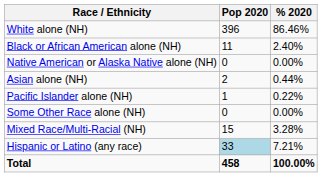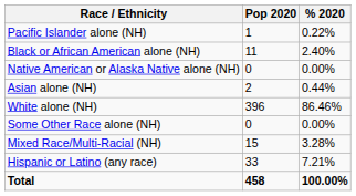 <table class="wikitable">
 <tr>
 <th>Race / Ethnicity</th>
 <th>Pop 2020</th>
 <th>% 2020</th>
 </tr>
 <tr>
-<td><a href='#'>White</a> alone (NH)</td>
-<td>396</td>
-<td>86.46%</td>
+<td><a href='#'>Pacific Islander</a> alone (NH)</td>
+<td>1</td>
+<td>0.22%</td>
 </tr>
 <tr>
 <td><a href='#'>Black or African American</a> alone (NH)</td>
 <td>11</td>
 <td>2.40%</td>
 </tr>
 <tr>
 <td><a href='#'>Native American</a> or <a href='#'>Alaska Native</a> alone (NH)</td>
 <td>0</td>
 <td>0.00%</td>
 </tr>
 <tr>
 <td><a href='#'>Asian</a> alone (NH)</td>
 <td>2</td>
 <td>0.44%</td>
 </tr>
 <tr>
-<td><a href='#'>Pacific Islander</a> alone (NH)</td>
-<td>1</td>
-<td>0.22%</td>
+<td><a href='#'>White</a> alone (NH)</td>
+<td>396</td>
+<td>86.46%</td>
 </tr>
 <tr>
 <td><a href='#'>Some Other Race</a> alone (NH)</td>
 <td>0</td>
 <td>0.00%</td>
 </tr>
 <tr>
 <td><a href='#'>Mixed Race/Multi-Racial</a> (NH)</td>
 <td>15</td>
 <td>3.28%</td>
 </tr>
 <tr>
 <td><a href='#'>Hispanic or Latino</a> (any race)</td>
-<td style="background: lightblue;">33</td>
+<td>33</td>
 <td>7.21%</td>
 </tr>
 <tr>
 <td><strong>Total</strong></td>
 <td><strong>458</strong></td>
 <td><strong>100.00%</strong></td>
 </tr>
 </table>
